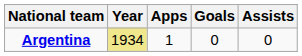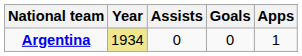 <table class="wikitable" style="font-size:90%; text-align: center;">
 <tr>
 <th>National team</th>
 <th>Year</th>
+<th>Assists</th>
+<th>Goals</th>
 <th>Apps</th>
-<th>Goals</th>
-<th>Assists</th>
 </tr>
 <tr>
 <td><strong><a href='#'>Argentina</a></strong></td>
 <td style="background: khaki;">1934</td>
-<td>1</td>
 <td>0</td>
 <td>0</td>
+<td>1</td>
 </tr>
 </table>
